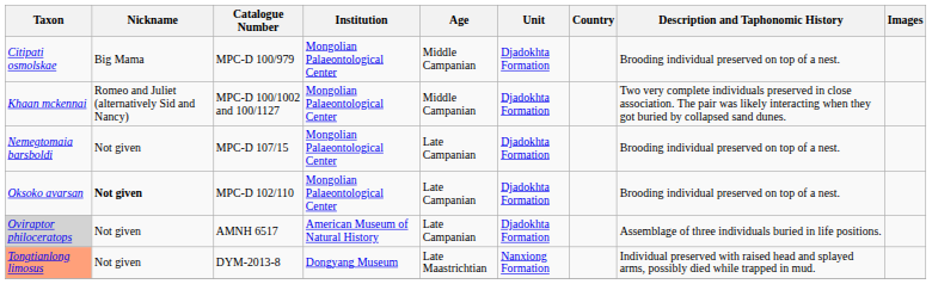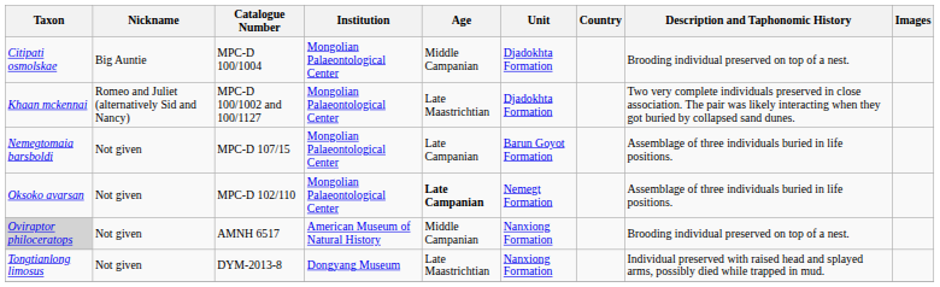 <table class="wikitable sortable" align="center" width="100%">
 <tr>
 <th>Taxon</th>
 <th>Nickname</th>
 <th>Catalogue Number</th>
 <th>Institution</th>
 <th>Age</th>
 <th>Unit</th>
 <th>Country</th>
 <th>Description and Taphonomic History</th>
 <th>Images</th>
 </tr>
 <tr>
 <td><em><a href='#'>Citipati osmolskae</a></em></td>
-<td>Big Mama</td>
-<td>MPC-D 100/979</td>
+<td>Big Auntie</td>
+<td>MPC-D 100/1004</td>
 <td><a href='#'>Mongolian Palaeontological Center</a></td>
 <td>Middle Campanian</td>
 <td><a href='#'>Djadokhta Formation</a></td>
 <td></td>
 <td>Brooding individual preserved on top of a nest.</td>
 <td></td>
 </tr>
 <tr>
 <td><em><a href='#'>Khaan mckennai</a></em></td>
 <td>Romeo and Juliet (alternatively Sid and Nancy)</td>
 <td>MPC-D 100/1002 and 100/1127</td>
 <td><a href='#'>Mongolian Palaeontological Center</a></td>
-<td>Middle Campanian</td>
+<td>Late Maastrichtian</td>
 <td><a href='#'>Djadokhta Formation</a></td>
 <td></td>
 <td>Two very complete individuals preserved in close association. The pair was likely interacting when they got buried by collapsed sand dunes.</td>
 <td></td>
 </tr>
 <tr>
 <td><em><a href='#'>Nemegtomaia barsboldi</a></em></td>
 <td>Not given</td>
 <td>MPC-D 107/15</td>
 <td><a href='#'>Mongolian Palaeontological Center</a></td>
 <td>Late Campanian</td>
-<td><a href='#'>Djadokhta Formation</a></td>
+<td><a href='#'>Barun Goyot Formation</a></td>
 <td></td>
-<td>Brooding individual preserved on top of a nest.</td>
+<td>Assemblage of three individuals buried in life positions.</td>
 <td></td>
 </tr>
 <tr>
 <td><em><a href='#'>Oksoko avarsan</a></em></td>
-<td><strong>Not given</strong></td>
+<td>Not given</td>
 <td>MPC-D 102/110</td>
 <td><a href='#'>Mongolian Palaeontological Center</a></td>
-<td>Late Campanian</td>
-<td><a href='#'>Djadokhta Formation</a></td>
+<td><strong>Late Campanian</strong></td>
+<td><a href='#'>Nemegt Formation</a></td>
 <td></td>
-<td>Brooding individual preserved on top of a nest.</td>
+<td>Assemblage of three individuals buried in life positions.</td>
 <td></td>
 </tr>
 <tr>
 <td style="background: lightgrey;"><em><a href='#'>Oviraptor philoceratops</a></em></td>
 <td>Not given</td>
 <td>AMNH 6517</td>
 <td><a href='#'>American Museum of Natural History</a></td>
-<td>Late Campanian</td>
-<td><a href='#'>Djadokhta Formation</a></td>
+<td>Middle Campanian</td>
+<td><a href='#'>Nanxiong Formation</a></td>
 <td></td>
-<td>Assemblage of three individuals buried in life positions.</td>
+<td>Brooding individual preserved on top of a nest.</td>
 <td></td>
 </tr>
 <tr>
-<td style="background: lightsalmon;"><em><a href='#'>Tongtianlong limosus</a></em></td>
+<td><em><a href='#'>Tongtianlong limosus</a></em></td>
 <td>Not given</td>
 <td>DYM-2013-8</td>
 <td><a href='#'>Dongyang Museum</a></td>
 <td>Late Maastrichtian</td>
 <td><a href='#'>Nanxiong Formation</a></td>
 <td></td>
 <td>Individual preserved with raised head and splayed arms, possibly died while trapped in mud.</td>
 <td></td>
 </tr>
 <tr>
 </tr>
 </table>
